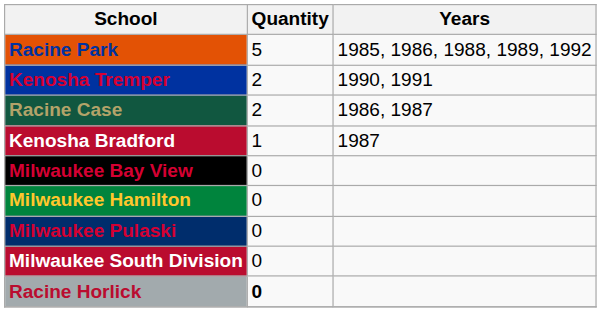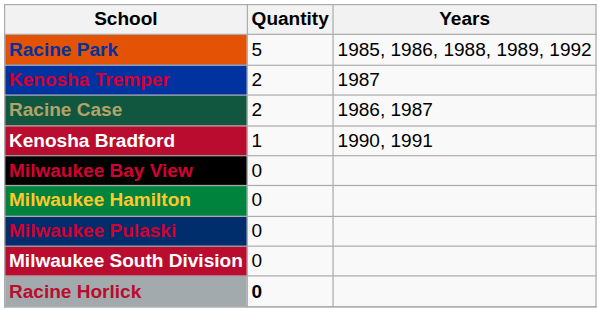 <table class="wikitable">
 <tr>
 <th>School</th>
 <th>Quantity</th>
 <th>Years</th>
 </tr>
 <tr>
 <td style="background: #e35205; color: #0032a0"><strong>Racine Park</strong></td>
 <td>5</td>
 <td>1985, 1986, 1988, 1989, 1992</td>
 </tr>
 <tr>
 <td style="background: #0032a0; color: #d50032"><strong>Kenosha Tremper</strong></td>
 <td>2</td>
-<td>1990, 1991</td>
+<td>1987</td>
 </tr>
 <tr>
 <td style="background: #115740; color: #b3a369"><strong>Racine Case</strong></td>
 <td>2</td>
 <td>1986, 1987</td>
 </tr>
 <tr>
 <td style="background: #ba0c2f; color: white"><strong>Kenosha Bradford</strong></td>
 <td>1</td>
-<td>1987</td>
+<td>1990, 1991</td>
 </tr>
 <tr>
 <td style="background: black; color: #d50032"><strong>Milwaukee Bay View</strong></td>
 <td>0</td>
 <td></td>
 </tr>
 <tr>
 <td style="background: #00843d; color: #ffc72c"><strong>Milwaukee Hamilton</strong></td>
 <td>0</td>
 <td></td>
 </tr>
 <tr>
 <td style="background: #002d6c; color: #d50032"><strong>Milwaukee Pulaski</strong></td>
 <td>0</td>
 <td></td>
 </tr>
 <tr>
 <td style="background: #ba0c2f; color: white"><strong>Milwaukee South Division</strong></td>
 <td>0</td>
 <td></td>
 </tr>
 <tr>
 <td style="background: #a2aaad; color: #ba0c2f"><strong>Racine Horlick</strong></td>
 <td><strong>0</strong></td>
 <td></td>
 </tr>
 <tr>
 </tr>
 </table>
